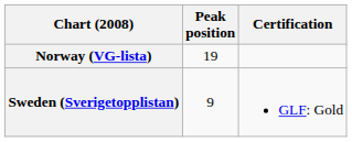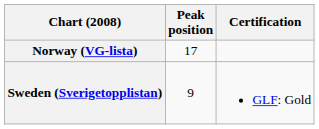 <table class="wikitable sortable plainrowheaders">
 <tr>
 <th>Chart (2008)</th>
 <th>Peak<br>position</th>
 <th>Certification</th>
 </tr>
 <tr>
 <th scope="row">Norway (<a href='#'>VG-lista</a>)</th>
-<td align="center">19</td>
+<td align="center">17</td>
 <td></td>
 </tr>
 <tr>
 <th scope="row">Sweden (<a href='#'>Sverigetopplistan</a>)</th>
 <td align="center">9</td>
 <td><br><ul><li><a href='#'>GLF</a>: Gold</li></ul></td>
 </tr>
 </table>
